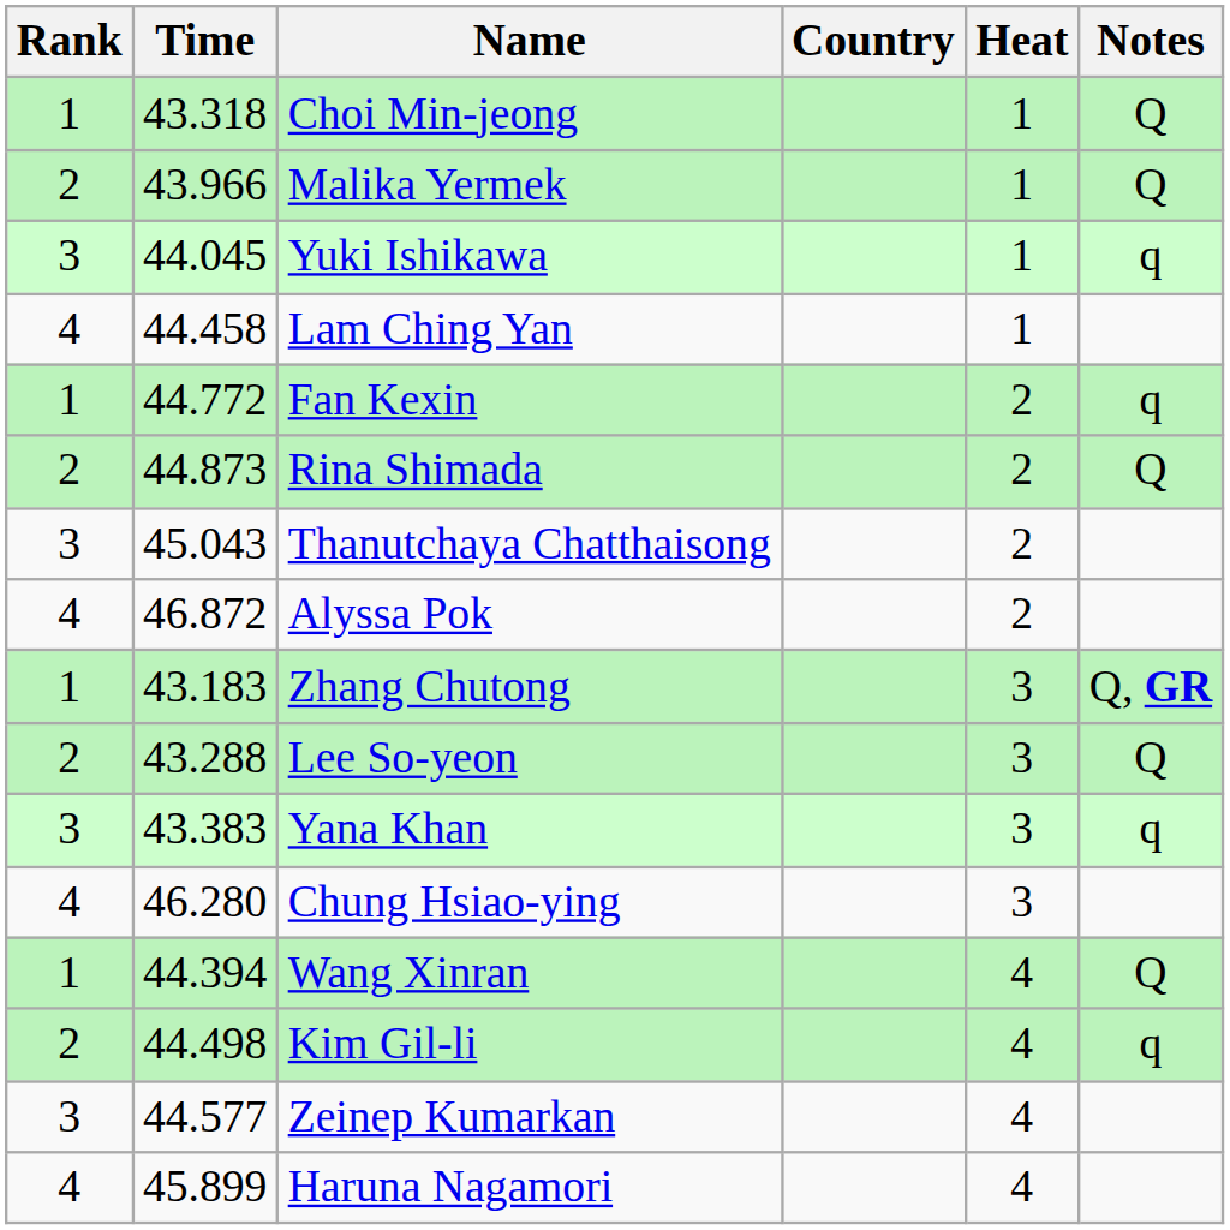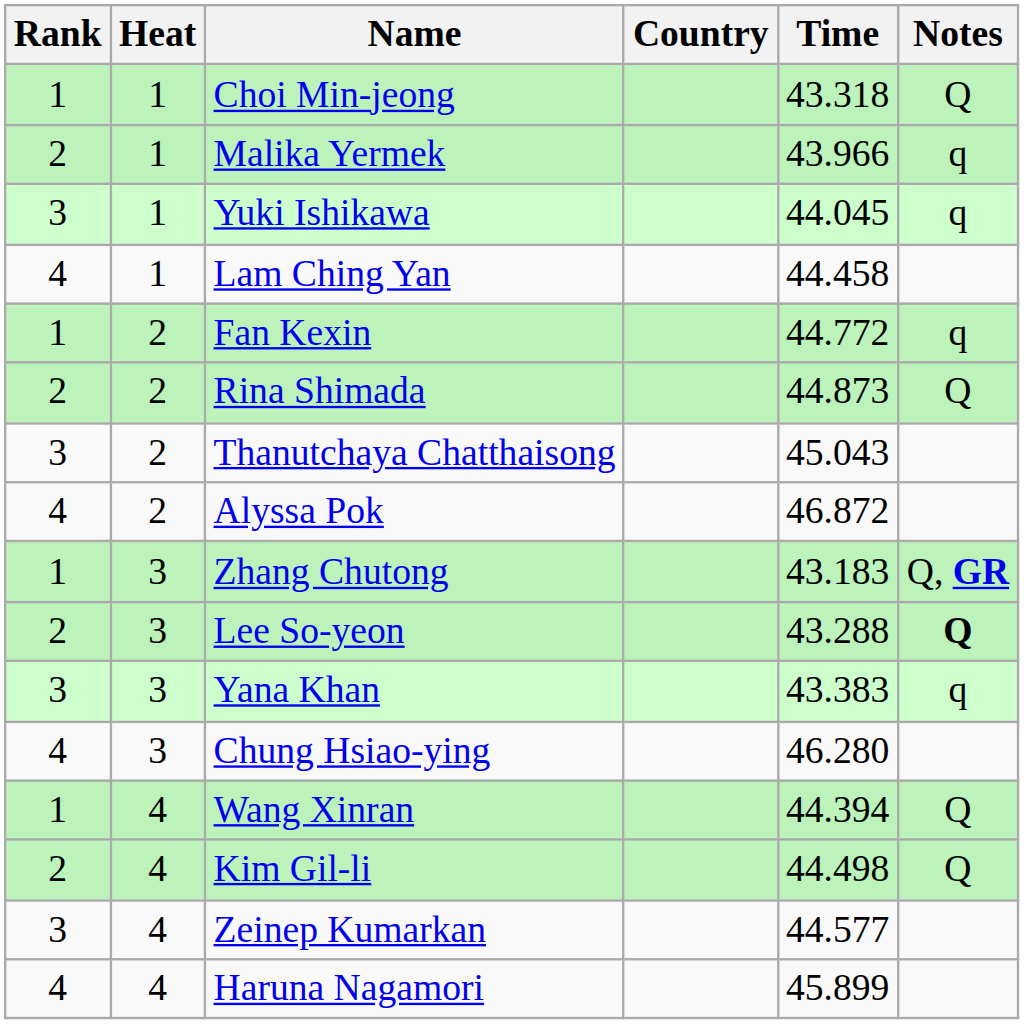 <table class="wikitable sortable" style="text-align:center">
 <tr>
 <th>Rank</th>
-<th>Time</th>
+<th>Heat</th>
 <th>Name</th>
 <th>Country</th>
-<th>Heat</th>
+<th>Time</th>
 <th>Notes</th>
 </tr>
 <tr bgcolor=bbf3bb>
 <td>1</td>
-<td>43.318</td>
+<td>1</td>
 <td align=left><a href='#'>Choi Min-jeong</a></td>
 <td align=left></td>
-<td>1</td>
+<td>43.318</td>
 <td>Q</td>
 </tr>
 <tr bgcolor=bbf3bb>
 <td>2</td>
-<td>43.966</td>
+<td>1</td>
 <td align=left><a href='#'>Malika Yermek</a></td>
 <td align=left></td>
-<td>1</td>
-<td>Q</td>
+<td>43.966</td>
+<td>q</td>
 </tr>
 <tr bgcolor=ccffcc>
 <td>3</td>
-<td>44.045</td>
+<td>1</td>
 <td align=left><a href='#'>Yuki Ishikawa</a></td>
 <td align=left></td>
-<td>1</td>
+<td>44.045</td>
 <td>q</td>
 </tr>
 <tr>
 <td>4</td>
-<td>44.458</td>
+<td>1</td>
 <td align=left><a href='#'>Lam Ching Yan</a></td>
 <td align=left></td>
-<td>1</td>
+<td>44.458</td>
 <td></td>
 </tr>
 <tr bgcolor=bbf3bb>
 <td>1</td>
-<td>44.772</td>
+<td>2</td>
 <td align=left><a href='#'>Fan Kexin</a></td>
 <td align=left></td>
-<td>2</td>
+<td>44.772</td>
 <td>q</td>
 </tr>
 <tr bgcolor=bbf3bb>
 <td>2</td>
-<td>44.873</td>
+<td>2</td>
 <td align=left><a href='#'>Rina Shimada</a></td>
 <td align=left></td>
-<td>2</td>
+<td>44.873</td>
 <td>Q</td>
 </tr>
 <tr>
 <td>3</td>
-<td>45.043</td>
+<td>2</td>
 <td align=left><a href='#'>Thanutchaya Chatthaisong</a></td>
 <td align=left></td>
-<td>2</td>
+<td>45.043</td>
 <td></td>
 </tr>
 <tr>
 <td>4</td>
-<td>46.872</td>
+<td>2</td>
 <td align=left><a href='#'>Alyssa Pok</a></td>
 <td align=left></td>
-<td>2</td>
+<td>46.872</td>
 <td></td>
 </tr>
 <tr bgcolor=bbf3bb>
 <td>1</td>
-<td>43.183</td>
+<td>3</td>
 <td align=left><a href='#'>Zhang Chutong</a></td>
 <td align=left></td>
-<td>3</td>
+<td>43.183</td>
 <td>Q, <strong><a href='#'>GR</a></strong></td>
 </tr>
 <tr bgcolor=bbf3bb>
 <td>2</td>
-<td>43.288</td>
+<td>3</td>
 <td align=left><a href='#'>Lee So-yeon</a></td>
 <td align=left></td>
-<td>3</td>
-<td>Q</td>
+<td>43.288</td>
+<td><strong>Q</strong></td>
 </tr>
 <tr bgcolor=ccffcc>
 <td>3</td>
-<td>43.383</td>
+<td>3</td>
 <td align=left><a href='#'>Yana Khan</a></td>
 <td align=left></td>
-<td>3</td>
+<td>43.383</td>
 <td>q</td>
 </tr>
 <tr>
 <td>4</td>
-<td>46.280</td>
+<td>3</td>
 <td align=left><a href='#'>Chung Hsiao-ying</a></td>
 <td align=left></td>
-<td>3</td>
+<td>46.280</td>
 <td></td>
 </tr>
 <tr bgcolor=bbf3bb>
 <td>1</td>
-<td>44.394</td>
+<td>4</td>
 <td align=left><a href='#'>Wang Xinran</a></td>
 <td align=left></td>
-<td>4</td>
+<td>44.394</td>
 <td>Q</td>
 </tr>
 <tr bgcolor=bbf3bb>
 <td>2</td>
-<td>44.498</td>
+<td>4</td>
 <td align=left><a href='#'>Kim Gil-li</a></td>
 <td align=left></td>
-<td>4</td>
-<td>q</td>
+<td>44.498</td>
+<td>Q</td>
 </tr>
 <tr>
 <td>3</td>
-<td>44.577</td>
+<td>4</td>
 <td align=left><a href='#'>Zeinep Kumarkan</a></td>
 <td align="left"></td>
-<td>4</td>
+<td>44.577</td>
 <td></td>
 </tr>
 <tr>
 <td>4</td>
-<td>45.899</td>
+<td>4</td>
 <td align=left><a href='#'>Haruna Nagamori</a></td>
 <td align="left"></td>
-<td>4</td>
+<td>45.899</td>
 <td></td>
 </tr>
 </table>
